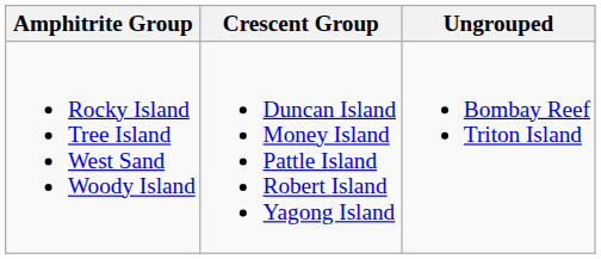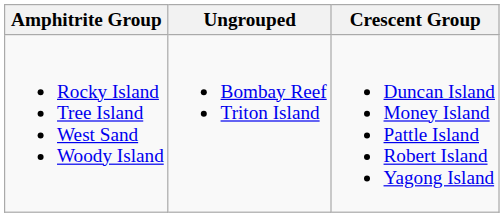 <table class=wikitable>
 <tr>
 <th>Amphitrite Group</th>
+<th>Ungrouped</th>
 <th>Crescent Group</th>
-<th>Ungrouped</th>
 </tr>
 <tr valign=top>
 <td><br><ul><li><a href='#'>Rocky Island</a></li><li><a href='#'>Tree Island</a></li><li><a href='#'>West Sand</a></li><li><a href='#'>Woody Island</a></li></ul></td>
+<td><br><ul><li><a href='#'>Bombay Reef</a></li><li><a href='#'>Triton Island</a></li></ul></td>
 <td><br><ul><li><a href='#'>Duncan Island</a></li><li><a href='#'>Money Island</a></li><li><a href='#'>Pattle Island</a></li><li><a href='#'>Robert Island</a></li><li><a href='#'>Yagong Island</a></li></ul></td>
-<td><br><ul><li><a href='#'>Bombay Reef</a></li><li><a href='#'>Triton Island</a></li></ul></td>
 </tr>
 </table>
